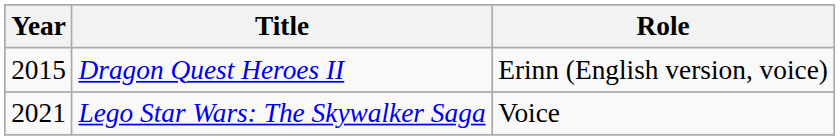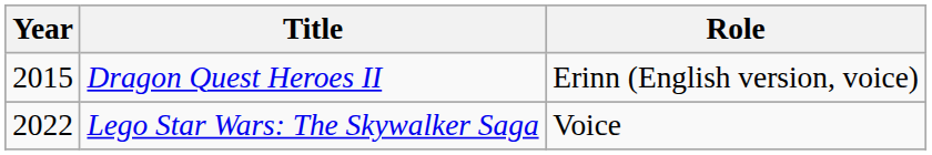 <table class="wikitable">
 <tr>
 <th>Year</th>
 <th>Title</th>
 <th>Role</th>
 </tr>
 <tr>
 <td>2015</td>
 <td><em><a href='#'>Dragon Quest Heroes II</a></em></td>
 <td>Erinn (English version, voice)</td>
 </tr>
 <tr>
-<td>2021</td>
+<td>2022</td>
 <td><em><a href='#'>Lego Star Wars: The Skywalker Saga</a></em></td>
 <td>Voice</td>
 </tr>
 </table>
